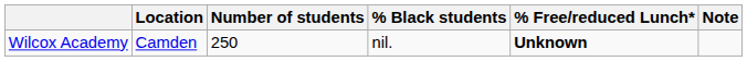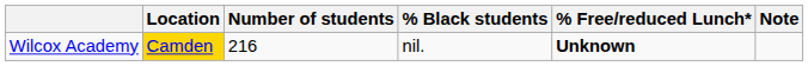 <table class="wikitable">
 <tr>
 <th></th>
 <th>Location</th>
 <th>Number of students</th>
 <th>% Black students</th>
 <th>% Free/reduced Lunch*</th>
 <th>Note</th>
 </tr>
 <tr>
 <td><a href='#'>Wilcox Academy</a></td>
-<td><a href='#'>Camden</a></td>
-<td>250</td>
+<td style="background: gold;"><a href='#'>Camden</a></td>
+<td>216</td>
 <td>nil.</td>
 <td><strong>Unknown</strong></td>
 </tr>
 </table>
